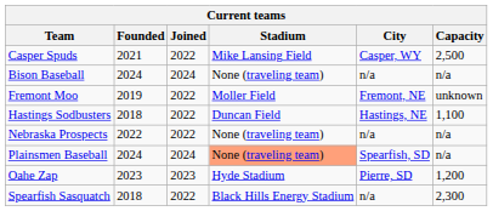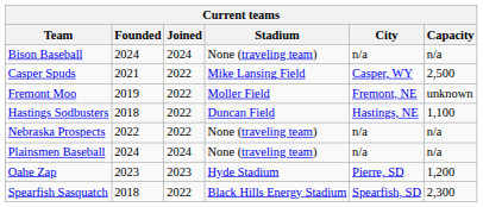 <table class="wikitable">
 <tr>
 <th colspan="6">Current teams</th>
 </tr>
 <tr>
 <th>Team</th>
 <th>Founded</th>
 <th>Joined</th>
 <th>Stadium</th>
 <th>City</th>
 <th>Capacity</th>
 </tr>
 <tr>
+<td><a href='#'>Bison Baseball</a></td>
+<td>2024</td>
+<td>2024</td>
+<td>None (<a href='#'>traveling team</a>)</td>
+<td>n/a</td>
+<td>n/a</td>
+</tr>
+<tr>
 <td><a href='#'>Casper Spuds</a></td>
 <td>2021</td>
 <td>2022</td>
 <td><a href='#'>Mike Lansing Field</a></td>
 <td><a href='#'>Casper, WY</a></td>
 <td>2,500</td>
-</tr>
-<tr>
-<td><a href='#'>Bison Baseball</a></td>
-<td>2024</td>
-<td>2024</td>
-<td>None (<a href='#'>traveling team</a>)</td>
-<td>n/a</td>
-<td>n/a</td>
 </tr>
 <tr>
 <td><a href='#'>Fremont Moo</a></td>
 <td>2019</td>
 <td>2022</td>
 <td><a href='#'>Moller Field</a></td>
 <td><a href='#'>Fremont, NE</a></td>
 <td>unknown</td>
 </tr>
 <tr>
 <td><a href='#'>Hastings Sodbusters</a></td>
 <td>2018</td>
 <td>2022</td>
 <td><a href='#'>Duncan Field</a></td>
 <td><a href='#'>Hastings, NE</a></td>
 <td>1,100</td>
 </tr>
 <tr>
 <td><a href='#'>Nebraska Prospects</a></td>
 <td>2022</td>
 <td>2022</td>
 <td>None (<a href='#'>traveling team</a>)</td>
 <td>n/a</td>
 <td>n/a</td>
 </tr>
 <tr>
 <td><a href='#'>Plainsmen Baseball</a></td>
 <td>2024</td>
 <td>2024</td>
-<td style="background: lightsalmon;">None (<a href='#'>traveling team</a>)</td>
-<td><a href='#'>Spearfish, SD</a></td>
+<td>None (<a href='#'>traveling team</a>)</td>
+<td>n/a</td>
 <td>n/a</td>
 </tr>
 <tr>
 <td><a href='#'>Oahe Zap</a></td>
 <td>2023</td>
 <td>2023</td>
 <td><a href='#'>Hyde Stadium</a></td>
 <td><a href='#'>Pierre, SD</a></td>
 <td>1,200</td>
 </tr>
 <tr>
 <td><a href='#'>Spearfish Sasquatch</a></td>
 <td>2018</td>
 <td>2022</td>
 <td><a href='#'>Black Hills Energy Stadium</a></td>
-<td>n/a</td>
+<td><a href='#'>Spearfish, SD</a></td>
 <td>2,300</td>
 </tr>
 </table>
